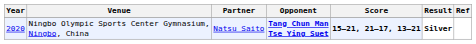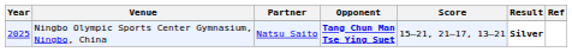 <table class="sortable wikitable" style="font-size: 90%">
 <tr>
 <th>Year</th>
 <th>Venue</th>
 <th>Partner</th>
 <th>Opponent</th>
 <th>Score</th>
 <th>Result</th>
 <th>Ref</th>
 </tr>
 <tr>
 </tr>
 <tr style="background:#ECF2FF">
-<td align="center"><a href='#'>2020</a></td>
+<td align="center"><a href='#'>2025</a></td>
 <td align="left">Ningbo Olympic Sports Center Gymnasium,<br><a href='#'>Ningbo</a>, China</td>
 <td align="left"> <a href='#'>Natsu Saito</a></td>
 <td align="left"><strong> <a href='#'>Tang Chun Man</a><br> <a href='#'>Tse Ying Suet</a></strong></td>
-<td align="left"><strong>15–21, 21–17, 13–21</strong></td>
+<td align="left">15–21, 21–17, 13–21</td>
 <td style="text-align:left; background:white"> <strong>Silver</strong></td>
 <td style="text-align:center; background:white"></td>
 </tr>
 </table>
